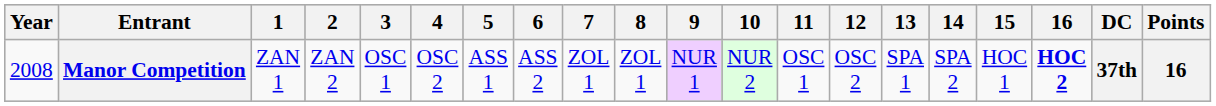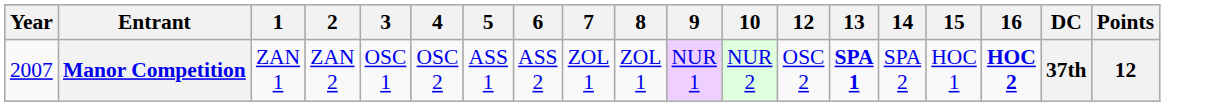 <table class="wikitable" style="text-align:center; font-size:85%">
 <tr>
 <th>Year</th>
 <th>Entrant</th>
 <th>1</th>
 <th>2</th>
 <th>3</th>
 <th>4</th>
 <th>5</th>
 <th>6</th>
 <th>7</th>
 <th>8</th>
 <th>9</th>
 <th>10</th>
-<th>11</th>
 <th>12</th>
 <th>13</th>
 <th>14</th>
 <th>15</th>
 <th>16</th>
 <th>DC</th>
 <th>Points</th>
 </tr>
 <tr>
-<td><a href='#'>2008</a></td>
+<td><a href='#'>2007</a></td>
 <th nowrap><a href='#'>Manor Competition</a></th>
 <td style="background:#;"><a href='#'>ZAN<br>1</a><br></td>
 <td style="background:#;"><a href='#'>ZAN<br>2</a><br></td>
 <td style="background:#;"><a href='#'>OSC<br>1</a><br></td>
 <td style="background:#;"><a href='#'>OSC<br>2</a><br></td>
 <td style="background:#;"><a href='#'>ASS<br>1</a><br></td>
 <td style="background:#;"><a href='#'>ASS<br>2</a><br></td>
 <td style="background:#;"><a href='#'>ZOL<br>1</a><br></td>
 <td style="background:#;"><a href='#'>ZOL<br>1</a><br></td>
 <td style="background:#efcfff;"><a href='#'>NUR<br>1</a><br></td>
 <td style="background:#dfffdf;"><a href='#'>NUR<br>2</a><br></td>
-<td style="background:#;"><a href='#'>OSC<br>1</a><br></td>
 <td style="background:#;"><a href='#'>OSC<br>2</a><br></td>
-<td style="background:#;"><a href='#'>SPA<br>1</a><br></td>
+<td style="background:#;"><strong><a href='#'>SPA<br>1</a><br></strong></td>
 <td style="background:#;"><a href='#'>SPA<br>2</a><br></td>
 <td style="background:#;"><a href='#'>HOC<br>1</a><br></td>
 <td style="background:#;"><strong><a href='#'>HOC<br>2</a><br></strong></td>
 <th>37th</th>
-<th>16</th>
+<th>12</th>
 </tr>
 </table>
